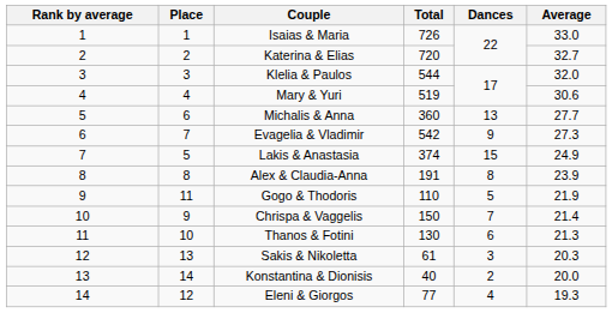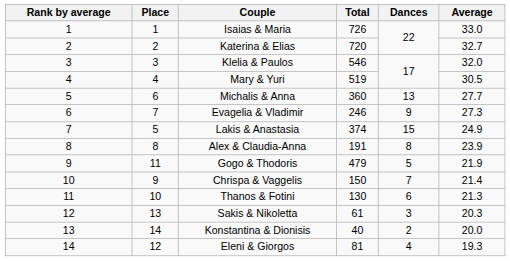 <table class="wikitable sortable"  style="margin:auto; text-align:center; white-space:nowrap; width:60%;">
 <tr>
 <th>Rank by average</th>
 <th>Place</th>
 <th>Couple</th>
 <th>Total</th>
 <th>Dances</th>
 <th>Average</th>
 </tr>
 <tr>
 <td>1</td>
 <td>1</td>
 <td>Isaias & Maria</td>
 <td>726</td>
 <td rowspan="2">22</td>
 <td>33.0</td>
 </tr>
 <tr>
 <td>2</td>
 <td>2</td>
 <td>Katerina & Elias</td>
 <td>720</td>
 <td>32.7</td>
 </tr>
 <tr>
 <td>3</td>
 <td>3</td>
 <td>Klelia & Paulos</td>
-<td>544</td>
+<td>546</td>
 <td rowspan=2>17</td>
 <td>32.0</td>
 </tr>
 <tr>
 <td>4</td>
 <td>4</td>
 <td>Mary & Yuri</td>
 <td>519</td>
-<td>30.6</td>
+<td>30.5</td>
 </tr>
 <tr>
 <td>5</td>
 <td>6</td>
 <td>Michalis & Anna</td>
 <td>360</td>
 <td>13</td>
 <td>27.7</td>
 </tr>
 <tr>
 <td>6</td>
 <td>7</td>
 <td>Evagelia & Vladimir</td>
-<td>542</td>
+<td>246</td>
 <td>9</td>
 <td>27.3</td>
 </tr>
 <tr>
 <td>7</td>
 <td>5</td>
 <td>Lakis & Anastasia</td>
 <td>374</td>
 <td>15</td>
 <td>24.9</td>
 </tr>
 <tr>
 <td>8</td>
 <td>8</td>
 <td>Alex & Claudia-Anna</td>
 <td>191</td>
 <td>8</td>
 <td>23.9</td>
 </tr>
 <tr>
 <td>9</td>
 <td>11</td>
 <td>Gogo & Thodoris</td>
-<td>110</td>
+<td>479</td>
 <td>5</td>
 <td>21.9</td>
 </tr>
 <tr>
 <td>10</td>
 <td>9</td>
 <td>Chrispa & Vaggelis</td>
 <td>150</td>
 <td>7</td>
 <td>21.4</td>
 </tr>
 <tr>
 <td>11</td>
 <td>10</td>
 <td>Thanos & Fotini</td>
 <td>130</td>
 <td>6</td>
 <td>21.3</td>
 </tr>
 <tr>
 <td>12</td>
 <td>13</td>
 <td>Sakis & Nikoletta</td>
 <td>61</td>
 <td>3</td>
 <td>20.3</td>
 </tr>
 <tr>
 <td>13</td>
 <td>14</td>
 <td>Konstantina & Dionisis</td>
 <td>40</td>
 <td>2</td>
 <td>20.0</td>
 </tr>
 <tr>
 <td>14</td>
 <td>12</td>
 <td>Eleni & Giorgos</td>
-<td>77</td>
+<td>81</td>
 <td>4</td>
 <td>19.3</td>
 </tr>
 </table>
